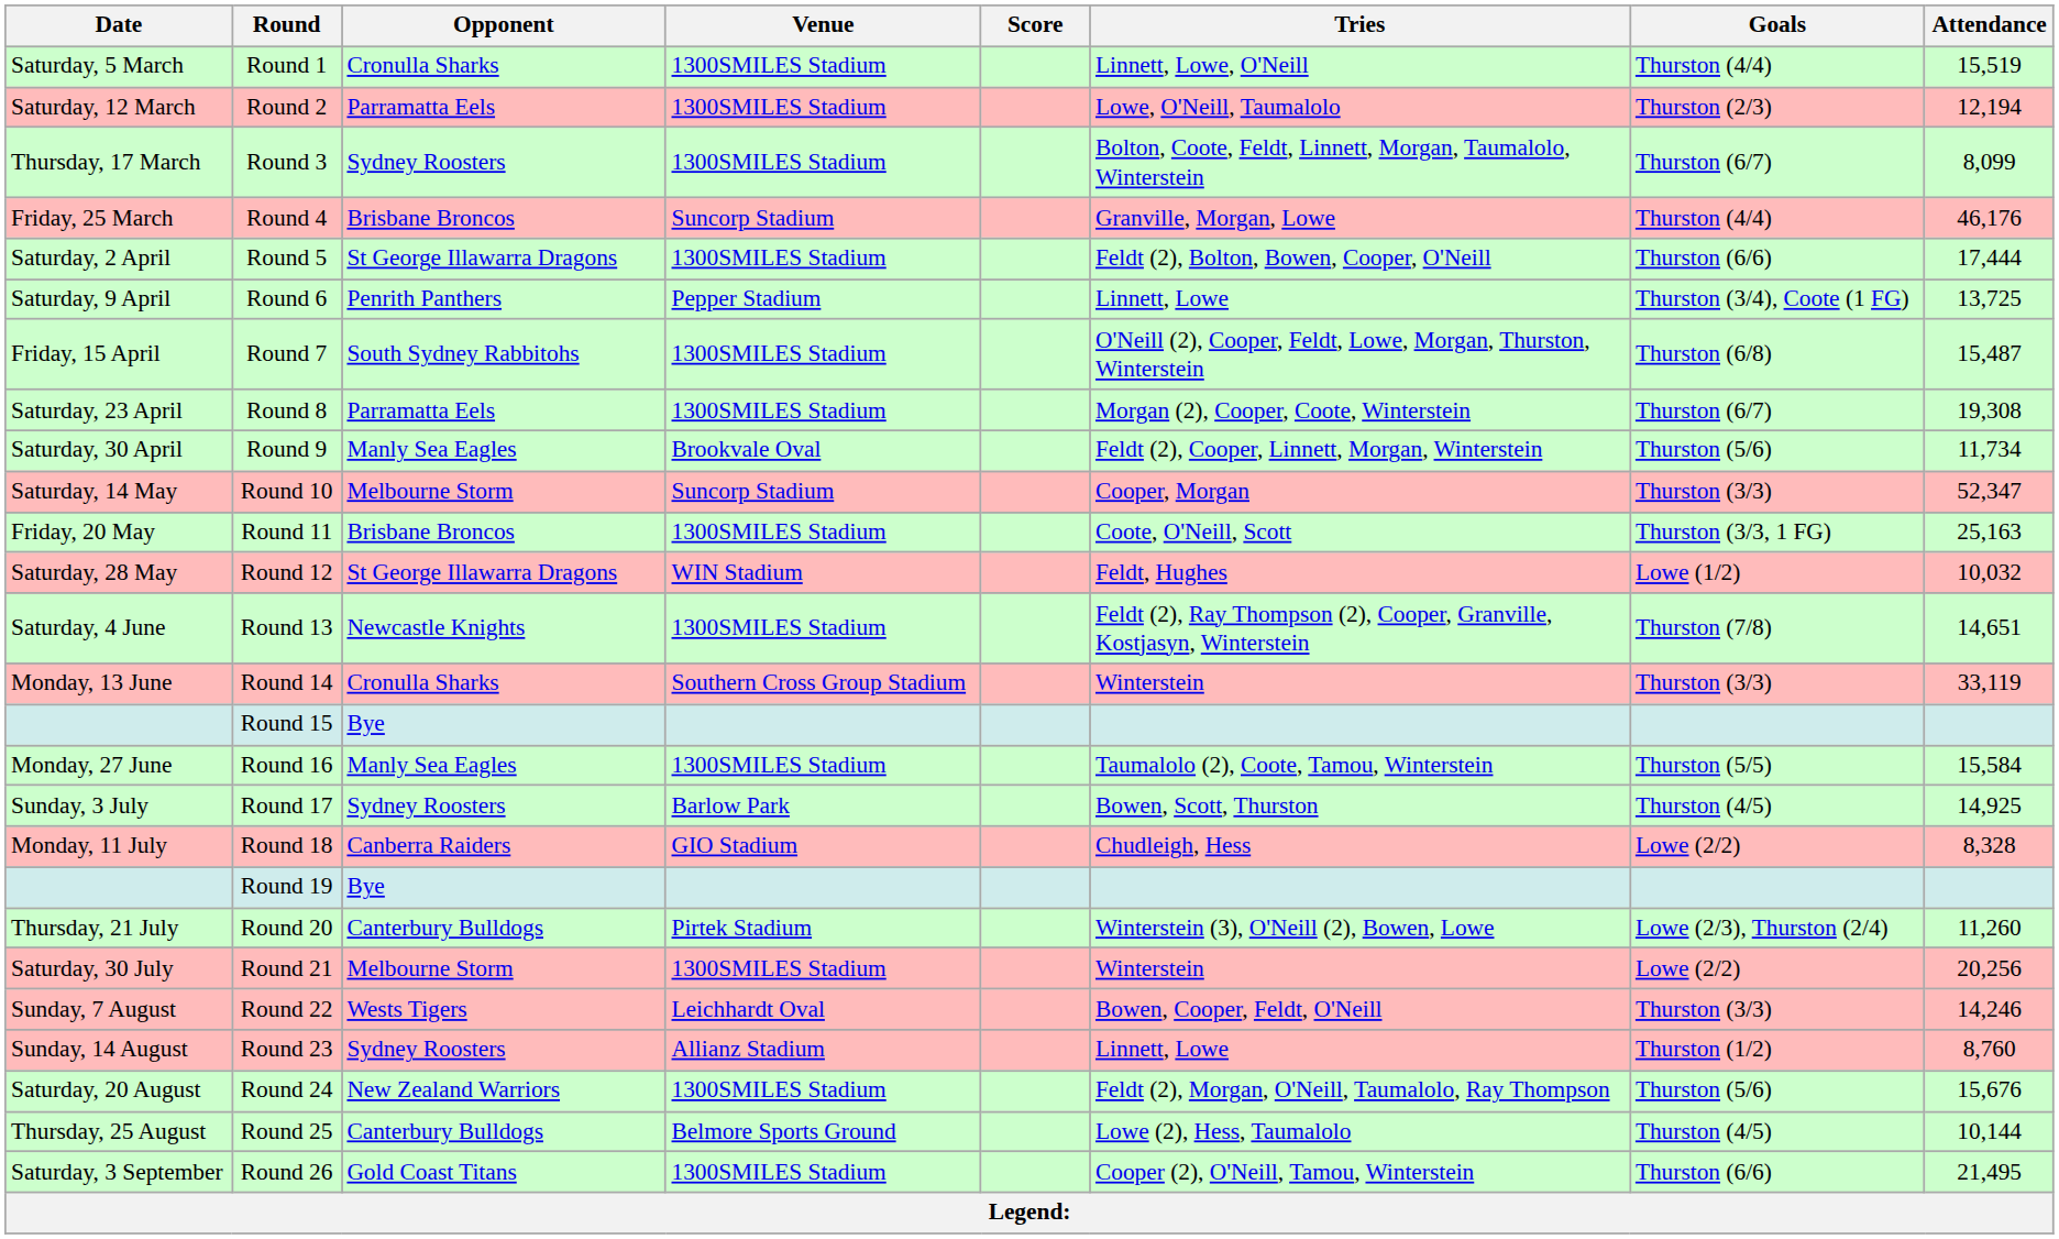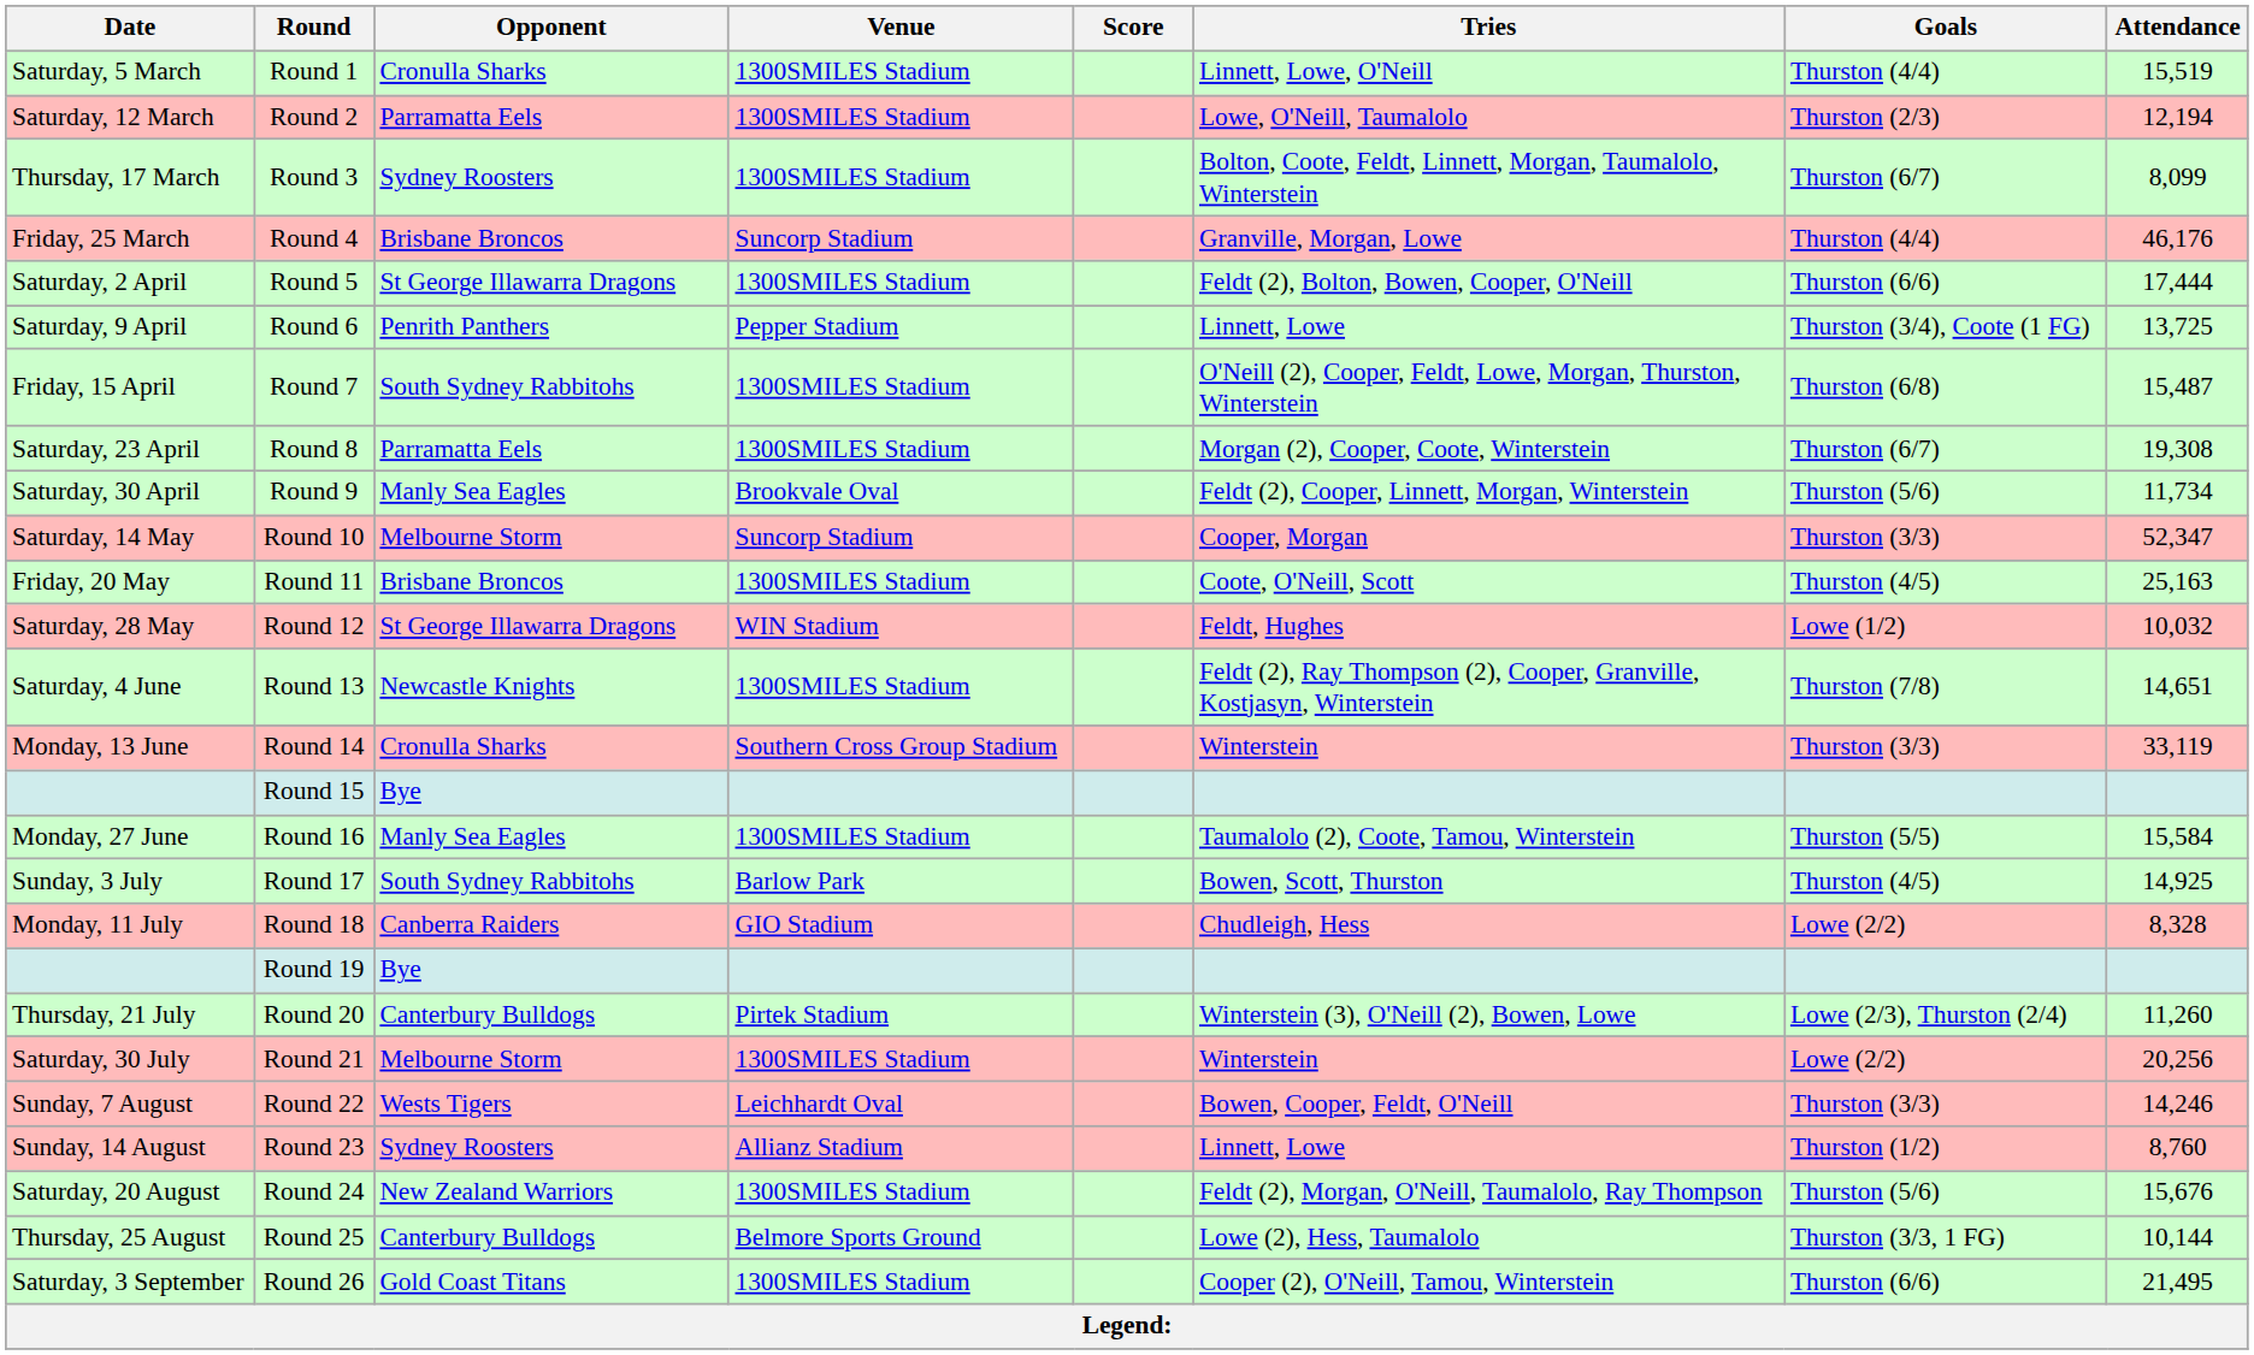 <table class="wikitable" style="font-size:75%;">
 <tr>
 <th style="width:110px;">Date</th>
 <th style="width:50px;">Round</th>
 <th style="width:160px;">Opponent</th>
 <th style="width:155px;">Venue</th>
 <th style="width:50px;">Score</th>
 <th style="width:270px;">Tries</th>
 <th style="width:145px;">Goals</th>
 <th style="width:60px;">Attendance</th>
 </tr>
 <tr style="background:#cfc;">
 <td>Saturday, 5 March</td>
 <td style="text-align:center;">Round 1</td>
 <td> <a href='#'>Cronulla Sharks</a></td>
 <td><a href='#'>1300SMILES Stadium</a></td>
 <td style="text-align:center;"></td>
 <td><a href='#'>Linnett</a>, <a href='#'>Lowe</a>, <a href='#'>O'Neill</a></td>
 <td><a href='#'>Thurston</a> (4/4)</td>
 <td style="text-align:center;">15,519</td>
 </tr>
 <tr style="background:#fbb;">
 <td>Saturday, 12 March</td>
 <td style="text-align:center;">Round 2</td>
 <td> <a href='#'>Parramatta Eels</a></td>
 <td><a href='#'>1300SMILES Stadium</a></td>
 <td style="text-align:center;"></td>
 <td><a href='#'>Lowe</a>, <a href='#'>O'Neill</a>, <a href='#'>Taumalolo</a></td>
 <td><a href='#'>Thurston</a> (2/3)</td>
 <td style="text-align:center;">12,194</td>
 </tr>
 <tr style="background:#cfc;">
 <td>Thursday, 17 March</td>
 <td style="text-align:center;">Round 3</td>
 <td> <a href='#'>Sydney Roosters</a></td>
 <td><a href='#'>1300SMILES Stadium</a></td>
 <td style="text-align:center;"></td>
 <td><a href='#'>Bolton</a>, <a href='#'>Coote</a>, <a href='#'>Feldt</a>, <a href='#'>Linnett</a>, <a href='#'>Morgan</a>, <a href='#'>Taumalolo</a>, <a href='#'>Winterstein</a></td>
 <td><a href='#'>Thurston</a> (6/7)</td>
 <td style="text-align:center;">8,099</td>
 </tr>
 <tr style="background:#fbb;">
 <td>Friday, 25 March</td>
 <td style="text-align:center;">Round 4</td>
 <td> <a href='#'>Brisbane Broncos</a></td>
 <td><a href='#'>Suncorp Stadium</a></td>
 <td style="text-align:center;"></td>
 <td><a href='#'>Granville</a>, <a href='#'>Morgan</a>, <a href='#'>Lowe</a></td>
 <td><a href='#'>Thurston</a> (4/4)</td>
 <td style="text-align:center;">46,176</td>
 </tr>
 <tr style="background:#cfc;">
 <td>Saturday, 2 April</td>
 <td style="text-align:center;">Round 5</td>
 <td> <a href='#'>St George Illawarra Dragons</a></td>
 <td><a href='#'>1300SMILES Stadium</a></td>
 <td></td>
 <td><a href='#'>Feldt</a> (2), <a href='#'>Bolton</a>, <a href='#'>Bowen</a>, <a href='#'>Cooper</a>, <a href='#'>O'Neill</a></td>
 <td><a href='#'>Thurston</a> (6/6)</td>
 <td style="text-align:center;">17,444</td>
 </tr>
 <tr style="background:#cfc;">
 <td>Saturday, 9 April</td>
 <td style="text-align:center;">Round 6</td>
 <td> <a href='#'>Penrith Panthers</a></td>
 <td><a href='#'>Pepper Stadium</a></td>
 <td style="text-align:center;"></td>
 <td><a href='#'>Linnett</a>, <a href='#'>Lowe</a></td>
 <td><a href='#'>Thurston</a> (3/4), <a href='#'>Coote</a> (1 <a href='#'>FG</a>)</td>
 <td style="text-align:center;">13,725</td>
 </tr>
 <tr style="background:#cfc;">
 <td>Friday, 15 April</td>
 <td style="text-align:center;">Round 7</td>
 <td> <a href='#'>South Sydney Rabbitohs</a></td>
 <td><a href='#'>1300SMILES Stadium</a></td>
 <td style="text-align:center;"></td>
 <td><a href='#'>O'Neill</a> (2), <a href='#'>Cooper</a>, <a href='#'>Feldt</a>, <a href='#'>Lowe</a>, <a href='#'>Morgan</a>, <a href='#'>Thurston</a>, <a href='#'>Winterstein</a></td>
 <td><a href='#'>Thurston</a> (6/8)</td>
 <td style="text-align:center;">15,487</td>
 </tr>
 <tr style="background:#cfc;">
 <td>Saturday, 23 April</td>
 <td style="text-align:center;">Round 8</td>
 <td> <a href='#'>Parramatta Eels</a></td>
 <td><a href='#'>1300SMILES Stadium</a></td>
 <td style="text-align:center;"></td>
 <td><a href='#'>Morgan</a> (2), <a href='#'>Cooper</a>, <a href='#'>Coote</a>, <a href='#'>Winterstein</a></td>
 <td><a href='#'>Thurston</a> (6/7)</td>
 <td style="text-align:center;">19,308</td>
 </tr>
 <tr style="background:#cfc;">
 <td>Saturday, 30 April</td>
 <td style="text-align:center;">Round 9</td>
 <td> <a href='#'>Manly Sea Eagles</a></td>
 <td><a href='#'>Brookvale Oval</a></td>
 <td style="text-align:center;"></td>
 <td><a href='#'>Feldt</a> (2), <a href='#'>Cooper</a>, <a href='#'>Linnett</a>, <a href='#'>Morgan</a>, <a href='#'>Winterstein</a></td>
 <td><a href='#'>Thurston</a> (5/6)</td>
 <td style="text-align:center;">11,734</td>
 </tr>
 <tr style="background:#fbb;">
 <td>Saturday, 14 May</td>
 <td style="text-align:center;">Round 10</td>
 <td> <a href='#'>Melbourne Storm</a></td>
 <td><a href='#'>Suncorp Stadium</a></td>
 <td style="text-align:center;"></td>
 <td><a href='#'>Cooper</a>, <a href='#'>Morgan</a></td>
 <td><a href='#'>Thurston</a> (3/3)</td>
 <td style="text-align:center;">52,347</td>
 </tr>
 <tr style="background:#cfc;">
 <td>Friday, 20 May</td>
 <td style="text-align:center;">Round 11</td>
 <td> <a href='#'>Brisbane Broncos</a></td>
 <td><a href='#'>1300SMILES Stadium</a></td>
 <td style="text-align:center;"></td>
 <td><a href='#'>Coote</a>, <a href='#'>O'Neill</a>, <a href='#'>Scott</a></td>
-<td><a href='#'>Thurston</a> (3/3, 1 FG)</td>
+<td><a href='#'>Thurston</a> (4/5)</td>
 <td style="text-align:center;">25,163</td>
 </tr>
 <tr style="background:#fbb;">
 <td>Saturday, 28 May</td>
 <td style="text-align:center;">Round 12</td>
 <td> <a href='#'>St George Illawarra Dragons</a></td>
 <td><a href='#'>WIN Stadium</a></td>
 <td style="text-align:center;"></td>
 <td><a href='#'>Feldt</a>, <a href='#'>Hughes</a></td>
 <td><a href='#'>Lowe</a> (1/2)</td>
 <td style="text-align:center;">10,032</td>
 </tr>
 <tr style="background:#cfc;">
 <td>Saturday, 4 June</td>
 <td style="text-align:center;">Round 13</td>
 <td> <a href='#'>Newcastle Knights</a></td>
 <td><a href='#'>1300SMILES Stadium</a></td>
 <td></td>
 <td><a href='#'>Feldt</a> (2), <a href='#'>Ray Thompson</a> (2), <a href='#'>Cooper</a>, <a href='#'>Granville</a>, <a href='#'>Kostjasyn</a>, <a href='#'>Winterstein</a></td>
 <td><a href='#'>Thurston</a> (7/8)</td>
 <td style="text-align:center;">14,651</td>
 </tr>
 <tr style="background:#fbb;">
 <td>Monday, 13 June</td>
 <td style="text-align:center;">Round 14</td>
 <td> <a href='#'>Cronulla Sharks</a></td>
 <td><a href='#'>Southern Cross Group Stadium</a></td>
 <td></td>
 <td><a href='#'>Winterstein</a></td>
 <td><a href='#'>Thurston</a> (3/3)</td>
 <td style="text-align:center;">33,119</td>
 </tr>
 <tr style="background:#cfecec;">
 <td></td>
 <td style="text-align:center;">Round 15</td>
 <td><a href='#'>Bye</a></td>
 <td></td>
 <td></td>
 <td></td>
 <td></td>
 <td></td>
 </tr>
 <tr style="background:#cfc;">
 <td>Monday, 27 June</td>
 <td style="text-align:center;">Round 16</td>
 <td> <a href='#'>Manly Sea Eagles</a></td>
 <td><a href='#'>1300SMILES Stadium</a></td>
 <td></td>
 <td><a href='#'>Taumalolo</a> (2), <a href='#'>Coote</a>, <a href='#'>Tamou</a>, <a href='#'>Winterstein</a></td>
 <td><a href='#'>Thurston</a> (5/5)</td>
 <td style="text-align:center;">15,584</td>
 </tr>
 <tr style="background:#cfc;">
 <td>Sunday, 3 July</td>
 <td style="text-align:center;">Round 17</td>
-<td> <a href='#'>Sydney Roosters</a></td>
+<td> <a href='#'>South Sydney Rabbitohs</a></td>
 <td><a href='#'>Barlow Park</a></td>
 <td></td>
 <td><a href='#'>Bowen</a>, <a href='#'>Scott</a>, <a href='#'>Thurston</a></td>
 <td><a href='#'>Thurston</a> (4/5)</td>
 <td style="text-align:center;">14,925</td>
 </tr>
 <tr style="background:#fbb;">
 <td>Monday, 11 July</td>
 <td style="text-align:center;">Round 18</td>
 <td> <a href='#'>Canberra Raiders</a></td>
 <td><a href='#'>GIO Stadium</a></td>
 <td></td>
 <td><a href='#'>Chudleigh</a>, <a href='#'>Hess</a></td>
 <td><a href='#'>Lowe</a> (2/2)</td>
 <td style="text-align:center;">8,328</td>
 </tr>
 <tr style="background:#cfecec;">
 <td></td>
 <td style="text-align:center;">Round 19</td>
 <td><a href='#'>Bye</a></td>
 <td></td>
 <td></td>
 <td></td>
 <td></td>
 <td></td>
 </tr>
 <tr style="background:#cfc;">
 <td>Thursday, 21 July</td>
 <td style="text-align:center;">Round 20</td>
 <td> <a href='#'>Canterbury Bulldogs</a></td>
 <td><a href='#'>Pirtek Stadium</a></td>
 <td></td>
 <td><a href='#'>Winterstein</a> (3), <a href='#'>O'Neill</a> (2), <a href='#'>Bowen</a>, <a href='#'>Lowe</a></td>
 <td><a href='#'>Lowe</a> (2/3), <a href='#'>Thurston</a> (2/4)</td>
 <td style="text-align:center;">11,260</td>
 </tr>
 <tr style="background:#fbb;">
 <td>Saturday, 30 July</td>
 <td style="text-align:center;">Round 21</td>
 <td> <a href='#'>Melbourne Storm</a></td>
 <td><a href='#'>1300SMILES Stadium</a></td>
 <td></td>
 <td><a href='#'>Winterstein</a></td>
 <td><a href='#'>Lowe</a> (2/2)</td>
 <td style="text-align:center;">20,256</td>
 </tr>
 <tr style="background:#fbb;">
 <td>Sunday, 7 August</td>
 <td style="text-align:center;">Round 22</td>
 <td> <a href='#'>Wests Tigers</a></td>
 <td><a href='#'>Leichhardt Oval</a></td>
 <td></td>
 <td><a href='#'>Bowen</a>, <a href='#'>Cooper</a>, <a href='#'>Feldt</a>, <a href='#'>O'Neill</a></td>
 <td><a href='#'>Thurston</a> (3/3)</td>
 <td style="text-align:center;">14,246</td>
 </tr>
 <tr style="background:#fbb;">
 <td>Sunday, 14 August</td>
 <td style="text-align:center;">Round 23</td>
 <td> <a href='#'>Sydney Roosters</a></td>
 <td><a href='#'>Allianz Stadium</a></td>
 <td></td>
 <td><a href='#'>Linnett</a>, <a href='#'>Lowe</a></td>
 <td><a href='#'>Thurston</a> (1/2)</td>
 <td style="text-align:center;">8,760</td>
 </tr>
 <tr style="background:#cfc;">
 <td>Saturday, 20 August</td>
 <td style="text-align:center;">Round 24</td>
 <td> <a href='#'>New Zealand Warriors</a></td>
 <td><a href='#'>1300SMILES Stadium</a></td>
 <td></td>
 <td><a href='#'>Feldt</a> (2), <a href='#'>Morgan</a>, <a href='#'>O'Neill</a>, <a href='#'>Taumalolo</a>, <a href='#'>Ray Thompson</a></td>
 <td><a href='#'>Thurston</a> (5/6)</td>
 <td style="text-align:center;">15,676</td>
 </tr>
 <tr style="background:#cfc;">
 <td>Thursday, 25 August</td>
 <td style="text-align:center;">Round 25</td>
 <td> <a href='#'>Canterbury Bulldogs</a></td>
 <td><a href='#'>Belmore Sports Ground</a></td>
 <td></td>
 <td><a href='#'>Lowe</a> (2), <a href='#'>Hess</a>, <a href='#'>Taumalolo</a></td>
-<td><a href='#'>Thurston</a> (4/5)</td>
+<td><a href='#'>Thurston</a> (3/3, 1 FG)</td>
 <td style="text-align:center;">10,144</td>
 </tr>
 <tr style="background:#cfc;">
 <td>Saturday, 3 September</td>
 <td style="text-align:center;">Round 26</td>
 <td> <a href='#'>Gold Coast Titans</a></td>
 <td><a href='#'>1300SMILES Stadium</a></td>
 <td></td>
 <td><a href='#'>Cooper</a> (2), <a href='#'>O'Neill</a>, <a href='#'>Tamou</a>, <a href='#'>Winterstein</a></td>
 <td><a href='#'>Thurston</a> (6/6)</td>
 <td style="text-align:center;">21,495</td>
 </tr>
 <tr>
 <th colspan="11"><strong>Legend</strong>:    </th>
 </tr>
 </table>
